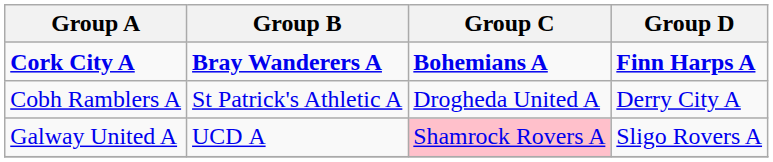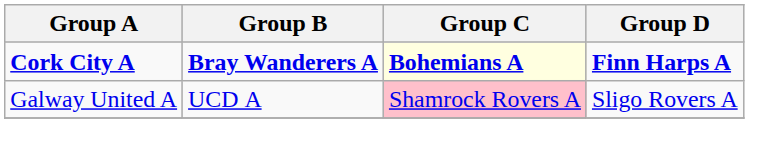 <table class="wikitable collapsible">
 <tr>
 <th>Group A</th>
 <th>Group B</th>
 <th>Group C</th>
 <th>Group D</th>
 </tr>
 <tr>
 <td><strong><a href='#'>Cork City A</a></strong></td>
 <td><strong><a href='#'>Bray Wanderers A</a></strong></td>
-<td><strong><a href='#'>Bohemians A</a></strong></td>
+<td style="background: lightyellow;"><strong><a href='#'>Bohemians A</a></strong></td>
 <td><strong><a href='#'>Finn Harps A</a></strong></td>
-</tr>
-<tr>
-<td><a href='#'>Cobh Ramblers A</a></td>
-<td><a href='#'>St Patrick's Athletic A</a></td>
-<td><a href='#'>Drogheda United A</a></td>
-<td><a href='#'>Derry City A</a></td>
 </tr>
 <tr>
 <td><a href='#'>Galway United A</a></td>
 <td><a href='#'>UCD A</a></td>
 <td style="background: pink;"><a href='#'>Shamrock Rovers A</a></td>
 <td><a href='#'>Sligo Rovers A</a></td>
 </tr>
 <tr>
 </tr>
 </table>
